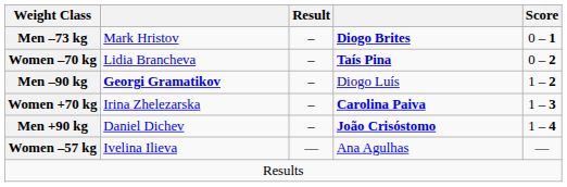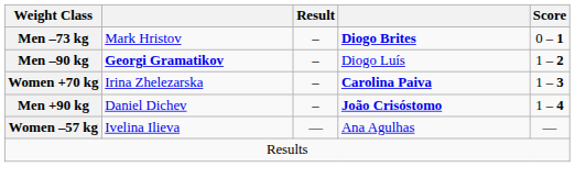 <table class="wikitable">
 <tr>
 <th>Weight Class</th>
 <th style="width:210px;"></th>
 <th>Result</th>
 <th style="width:210px;"></th>
 <th>Score</th>
 </tr>
 <tr>
 <th>Men –73 kg</th>
 <td><a href='#'>Mark Hristov</a></td>
 <td align=center> – <strong></strong></td>
 <td><strong><a href='#'>Diogo Brites</a></strong></td>
 <td align=center>0 – <strong>1</strong></td>
-</tr>
-<tr>
-<th>Women –70 kg</th>
-<td><a href='#'>Lidia Brancheva</a></td>
-<td align=center> – <strong></strong></td>
-<td><strong><a href='#'>Taís Pina</a></strong></td>
-<td align=center>0 – <strong>2</strong></td>
 </tr>
 <tr>
 <th>Men –90 kg</th>
 <td><strong><a href='#'>Georgi Gramatikov</a></strong></td>
 <td align=center><strong></strong> – </td>
 <td><a href='#'>Diogo Luís</a></td>
 <td align=center>1 – <strong>2</strong></td>
 </tr>
 <tr>
 <th>Women +70 kg</th>
 <td><a href='#'>Irina Zhelezarska</a></td>
 <td align=center> – <strong></strong></td>
 <td><strong><a href='#'>Carolina Paiva</a></strong></td>
 <td align=center>1 – <strong>3</strong></td>
 </tr>
 <tr>
 <th>Men +90 kg</th>
 <td><a href='#'>Daniel Dichev</a></td>
 <td align=center> – <strong></strong></td>
 <td><strong><a href='#'>João Crisóstomo</a></strong></td>
 <td align=center>1 – <strong>4</strong></td>
 </tr>
 <tr>
 <th>Women –57 kg</th>
 <td><a href='#'>Ivelina Ilieva</a></td>
 <td align=center>—</td>
 <td><a href='#'>Ana Agulhas</a></td>
 <td align=center>—</td>
 </tr>
 <tr>
 <td align=center colspan=5>Results</td>
 </tr>
 </table>
